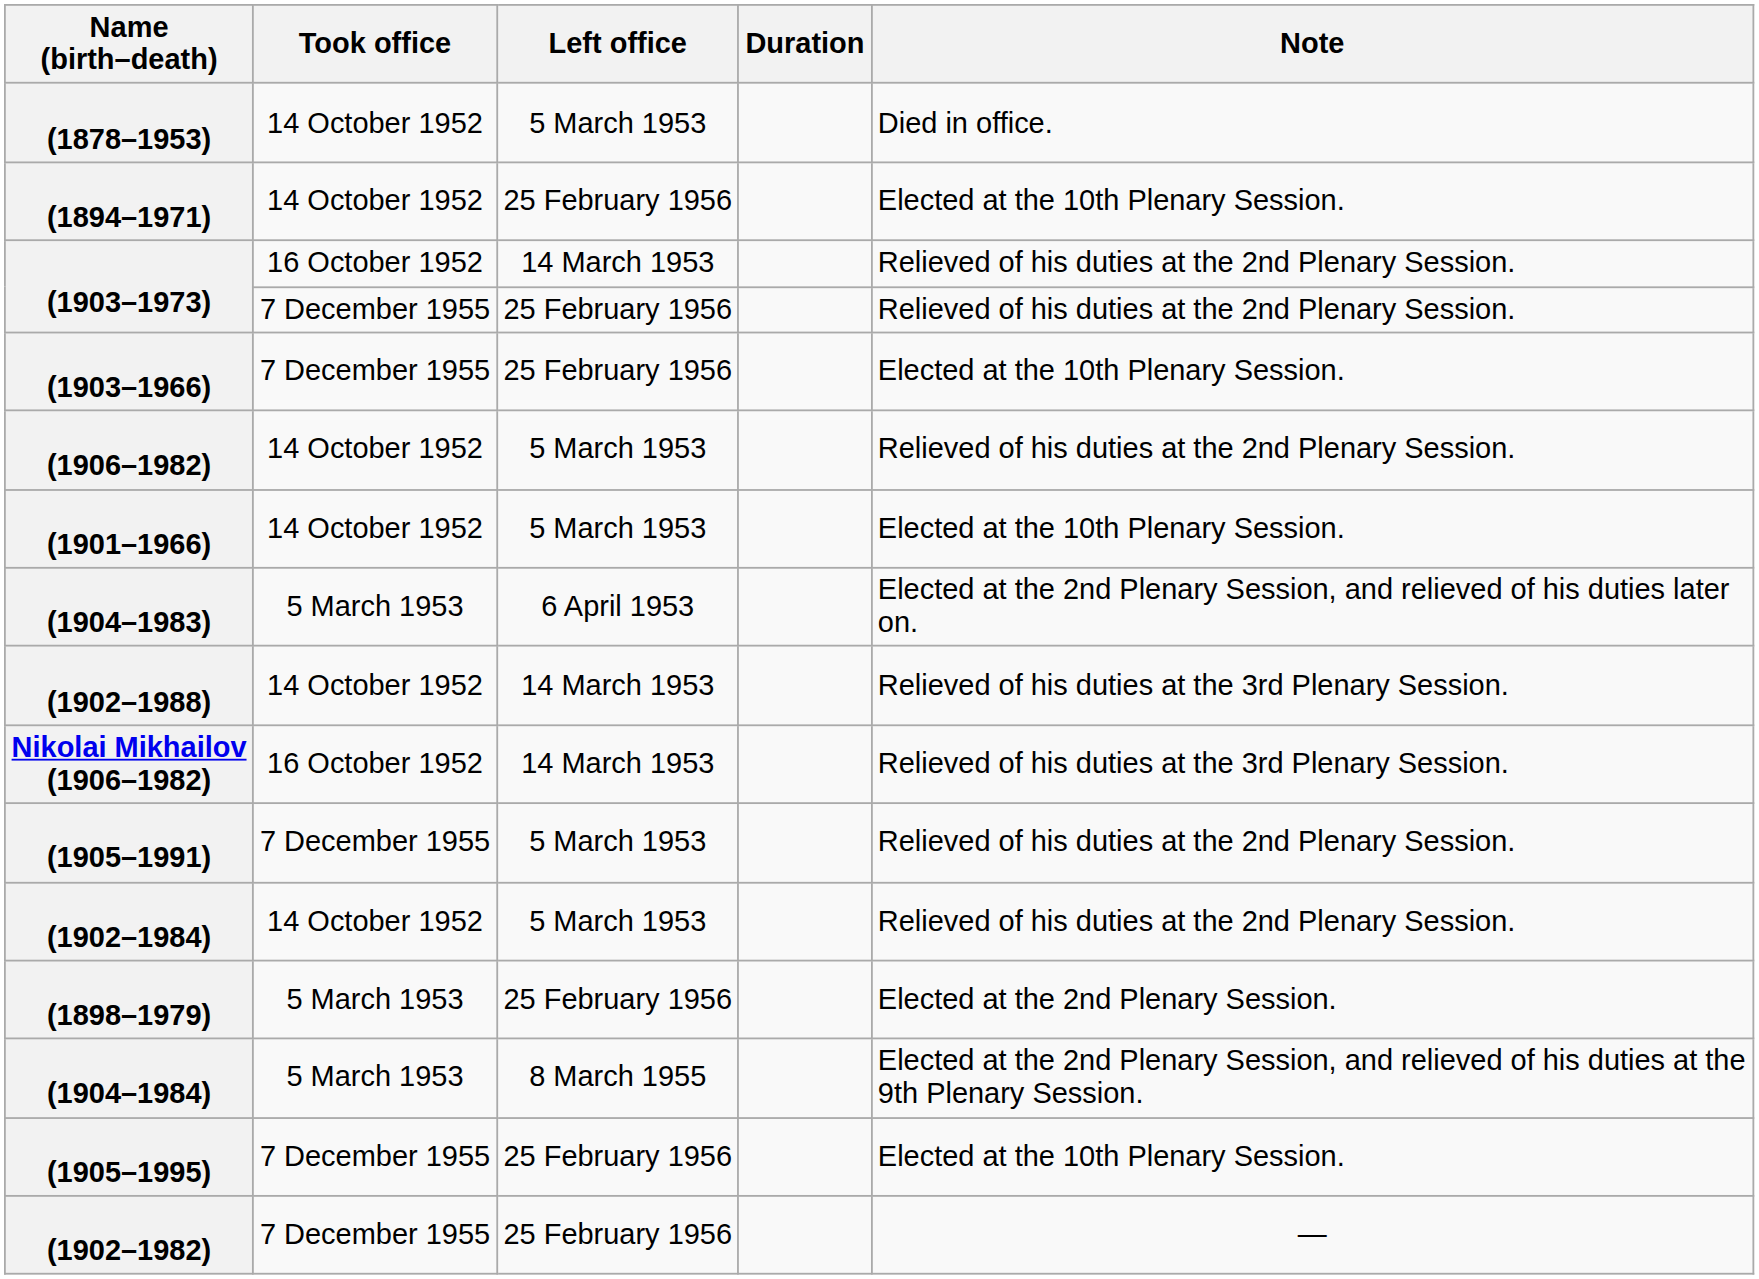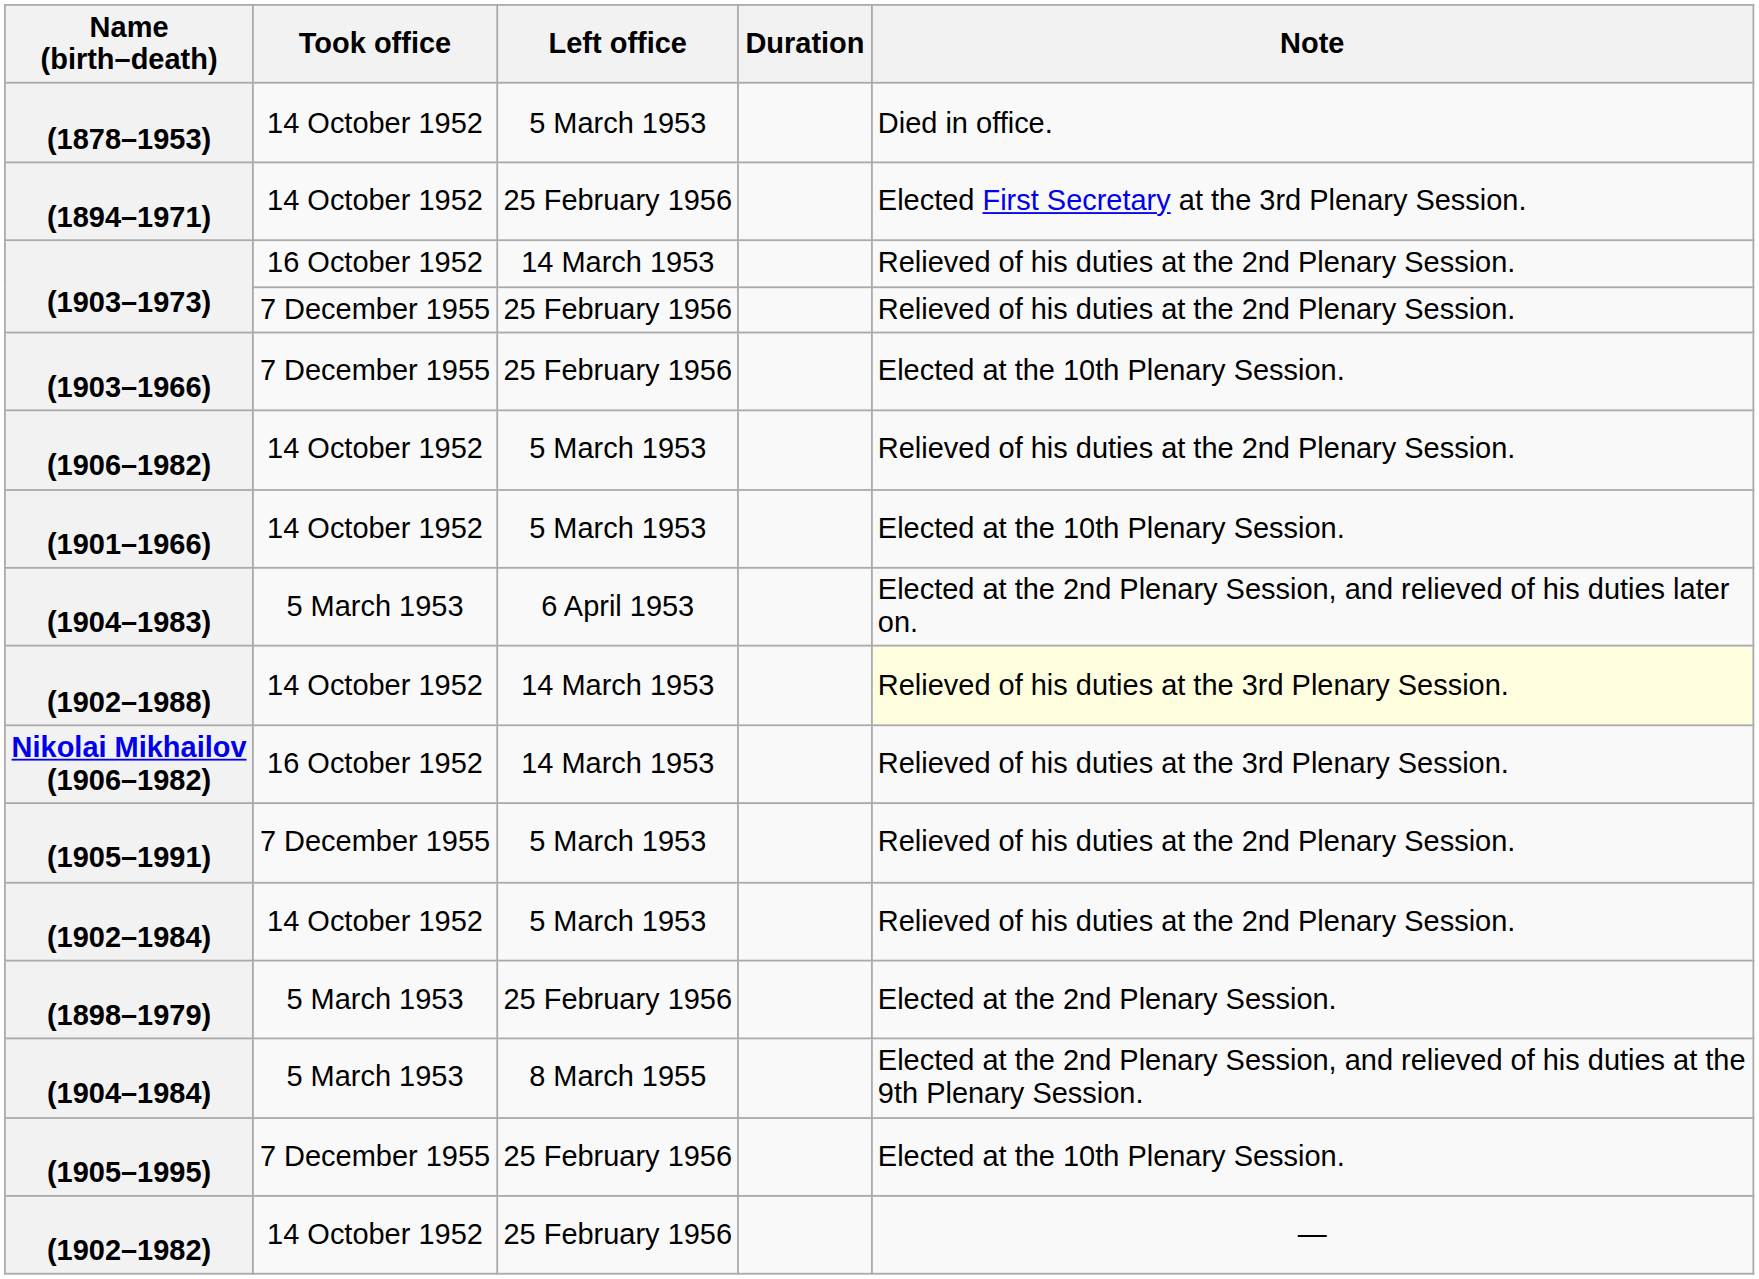 <table class="wikitable plainrowheaders sortable" style="text-align:center;" border="1">
 <tr>
 <th scope="col">Name<br>(birth–death)</th>
 <th scope="col">Took office</th>
 <th scope="col">Left office</th>
 <th scope="col">Duration</th>
 <th scope="col" style="width:30em;">Note</th>
 </tr>
 <tr>
 <th scope="row"><br>(1878–1953)</th>
 <td>14 October 1952</td>
 <td>5 March 1953</td>
 <td></td>
 <td align="left">Died in office.</td>
 </tr>
 <tr>
 <th scope="row"><br>(1894–1971)</th>
 <td>14 October 1952</td>
 <td>25 February 1956</td>
 <td></td>
-<td align="left">Elected at the 10th Plenary Session.</td>
+<td align="left">Elected <a href='#'>First Secretary</a> at the 3rd Plenary Session.</td>
 </tr>
 <tr>
 <th rowspan="2" scope="row"><br>(1903–1973)</th>
 <td>16 October 1952</td>
 <td>14 March 1953</td>
 <td></td>
 <td align="left">Relieved of his duties at the 2nd Plenary Session.</td>
 </tr>
 <tr>
 <td>7 December 1955</td>
 <td>25 February 1956</td>
 <td></td>
 <td align="left">Relieved of his duties at the 2nd Plenary Session.</td>
 </tr>
 <tr>
 <th scope="row"><br>(1903–1966)</th>
 <td>7 December 1955</td>
 <td>25 February 1956</td>
 <td></td>
 <td align="left">Elected at the 10th Plenary Session.</td>
 </tr>
 <tr>
 <th scope="row"><br>(1906–1982)</th>
 <td>14 October 1952</td>
 <td>5 March 1953</td>
 <td></td>
 <td align="left">Relieved of his duties at the 2nd Plenary Session.</td>
 </tr>
 <tr>
 <th scope="row"><br>(1901–1966)</th>
 <td>14 October 1952</td>
 <td>5 March 1953</td>
 <td></td>
 <td align="left">Elected at the 10th Plenary Session.</td>
 </tr>
 <tr>
 <th scope="row"><br>(1904–1983)</th>
 <td>5 March 1953</td>
 <td>6 April 1953</td>
 <td></td>
 <td align="left">Elected at the 2nd Plenary Session, and relieved of his duties later on.</td>
 </tr>
 <tr>
 <th scope="row"><br>(1902–1988)</th>
 <td>14 October 1952</td>
 <td>14 March 1953</td>
 <td></td>
-<td align="left">Relieved of his duties at the 3rd Plenary Session.</td>
+<td align="left" style="background: lightyellow;">Relieved of his duties at the 3rd Plenary Session.</td>
 </tr>
 <tr>
 <th scope="row"><a href='#'>Nikolai Mikhailov</a><br>(1906–1982)</th>
 <td>16 October 1952</td>
 <td>14 March 1953</td>
 <td></td>
 <td align="left">Relieved of his duties at the 3rd Plenary Session.</td>
 </tr>
 <tr>
 <th scope="row"><br>(1905–1991)</th>
 <td>7 December 1955</td>
 <td>5 March 1953</td>
 <td></td>
 <td align="left">Relieved of his duties at the 2nd Plenary Session.</td>
 </tr>
 <tr>
 <th scope="row"><br>(1902–1984)</th>
 <td>14 October 1952</td>
 <td>5 March 1953</td>
 <td></td>
 <td align="left">Relieved of his duties at the 2nd Plenary Session.</td>
 </tr>
 <tr>
 <th scope="row"><br>(1898–1979)</th>
 <td>5 March 1953</td>
 <td>25 February 1956</td>
 <td></td>
 <td align="left">Elected at the 2nd Plenary Session.</td>
 </tr>
 <tr>
 <th scope="row"><br>(1904–1984)</th>
 <td>5 March 1953</td>
 <td>8 March 1955</td>
 <td></td>
 <td align="left">Elected at the 2nd Plenary Session, and relieved of his duties at the 9th Plenary Session.</td>
 </tr>
 <tr>
 <th scope="row"><br>(1905–1995)</th>
 <td>7 December 1955</td>
 <td>25 February 1956</td>
 <td></td>
 <td align="left">Elected at the 10th Plenary Session.</td>
 </tr>
 <tr>
 <th scope="row"><br>(1902–1982)</th>
-<td>7 December 1955</td>
+<td>14 October 1952</td>
 <td>25 February 1956</td>
 <td></td>
 <td>—</td>
 </tr>
 </table>
